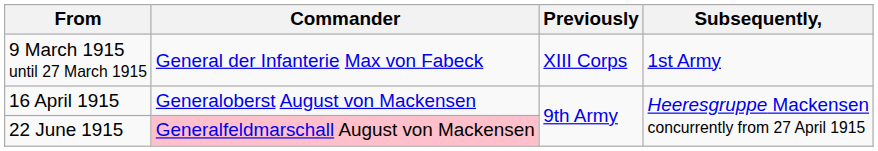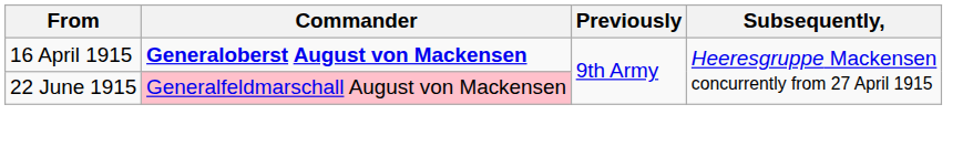 <table class="wikitable">
 <tr>
 <th>From</th>
 <th>Commander</th>
 <th>Previously</th>
 <th>Subsequently,</th>
 </tr>
 <tr>
-<td>9 March 1915<br><small>until 27 March 1915</small></td>
-<td><a href='#'>General der Infanterie</a> <a href='#'>Max von Fabeck</a></td>
-<td><a href='#'>XIII Corps</a></td>
-<td><a href='#'>1st Army</a></td>
-</tr>
-<tr>
 <td>16 April 1915</td>
-<td><a href='#'>Generaloberst</a> <a href='#'>August von Mackensen</a></td>
+<td><strong><a href='#'>Generaloberst</a> <a href='#'>August von Mackensen</a></strong></td>
 <td rowspan=2><a href='#'>9th Army</a></td>
 <td rowspan=2><a href='#'><em>Heeresgruppe</em> Mackensen</a><br><small>concurrently from 27 April 1915</small></td>
 </tr>
 <tr>
 <td>22 June 1915</td>
 <td style="background: pink;"><a href='#'>Generalfeldmarschall</a> August von Mackensen</td>
 </tr>
 </table>
